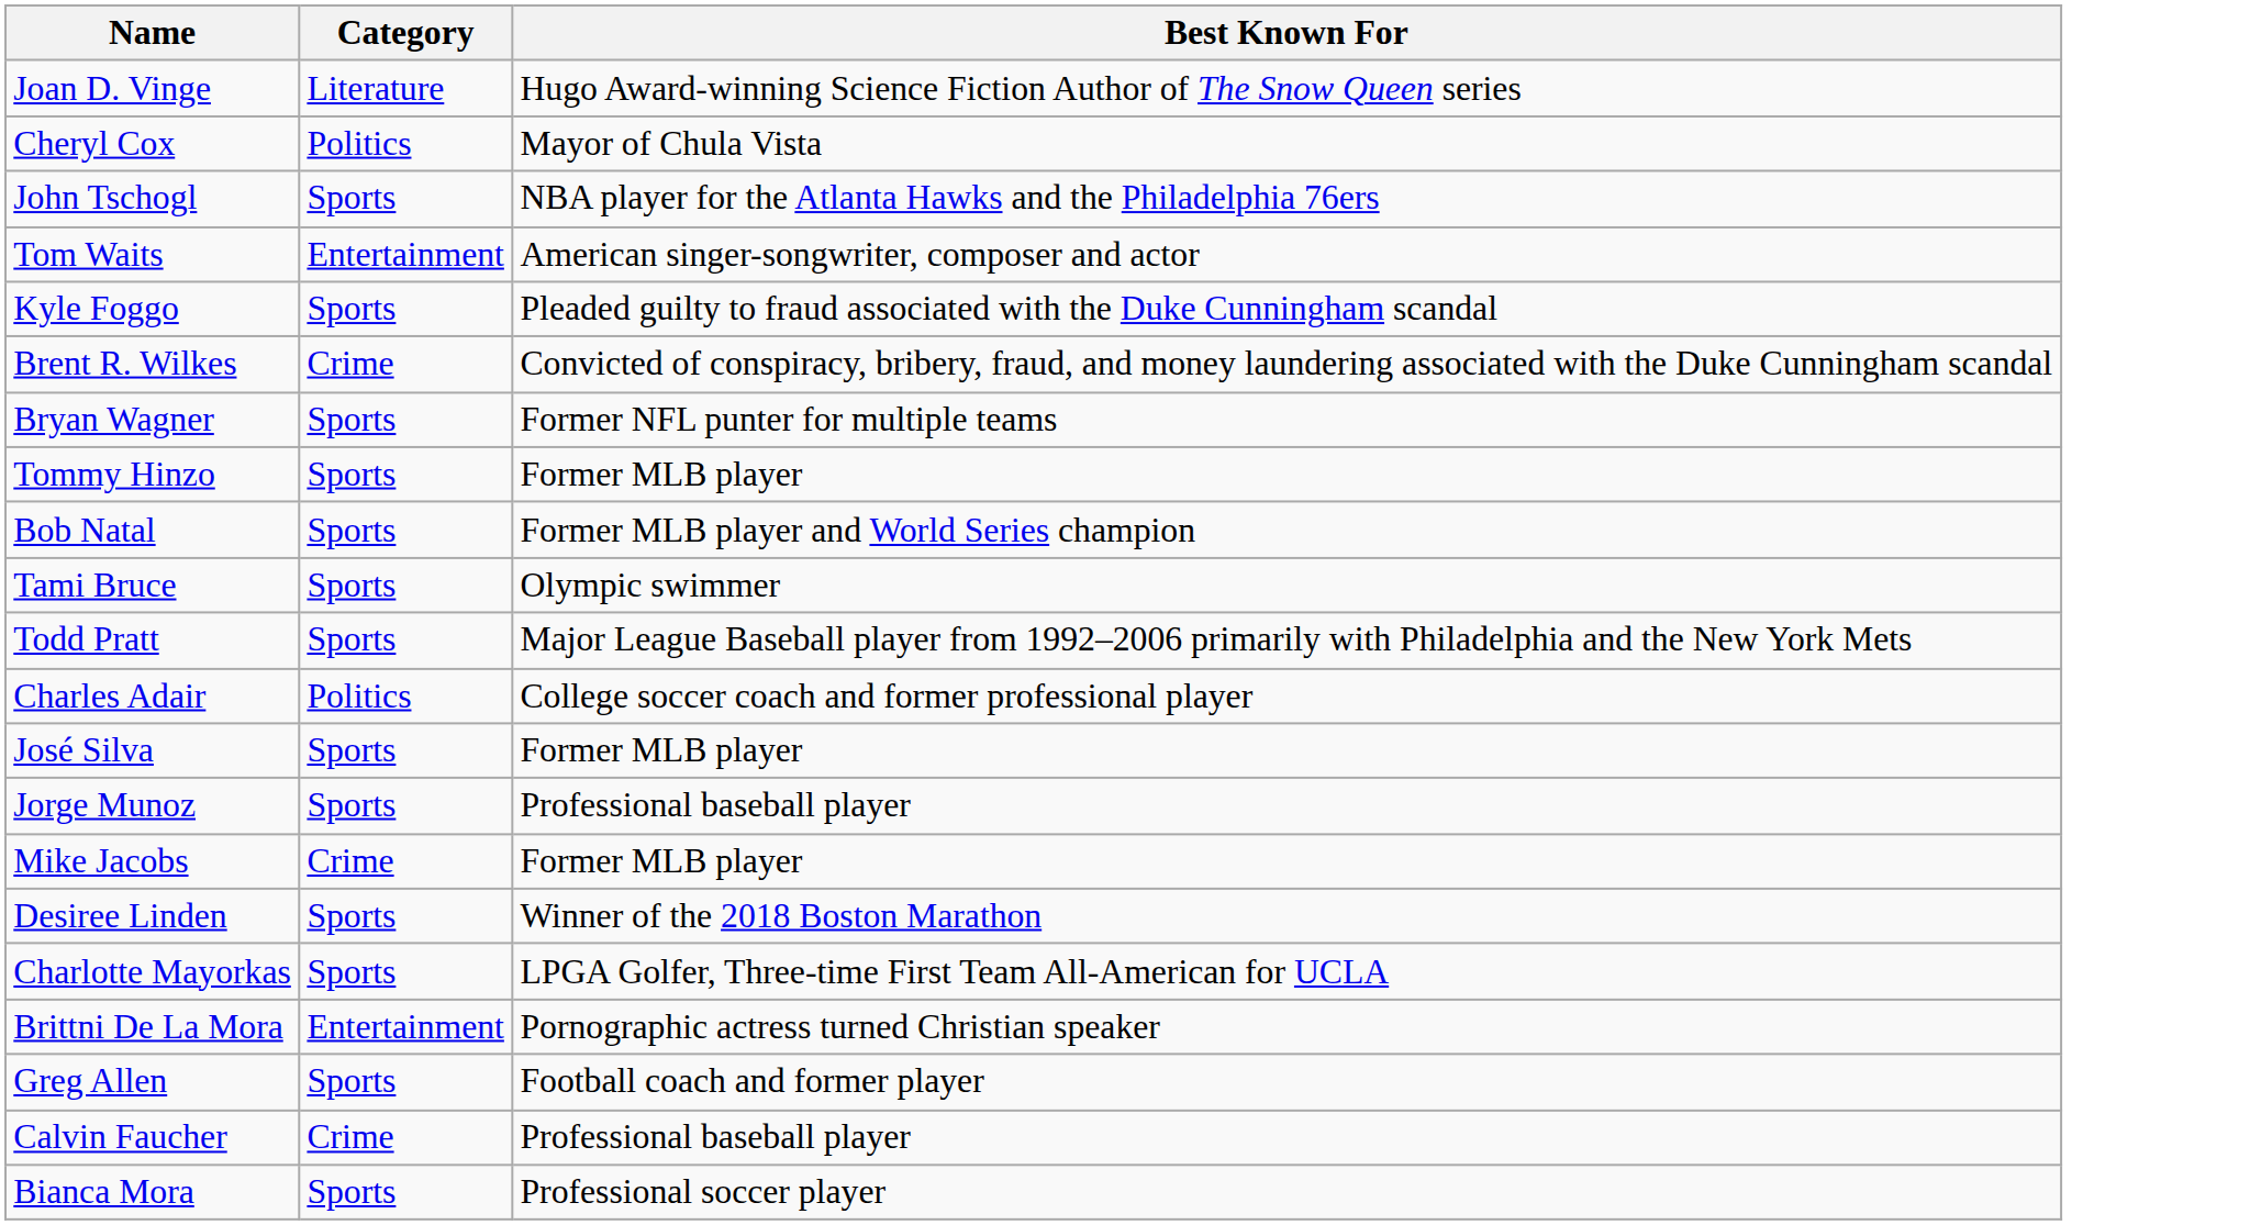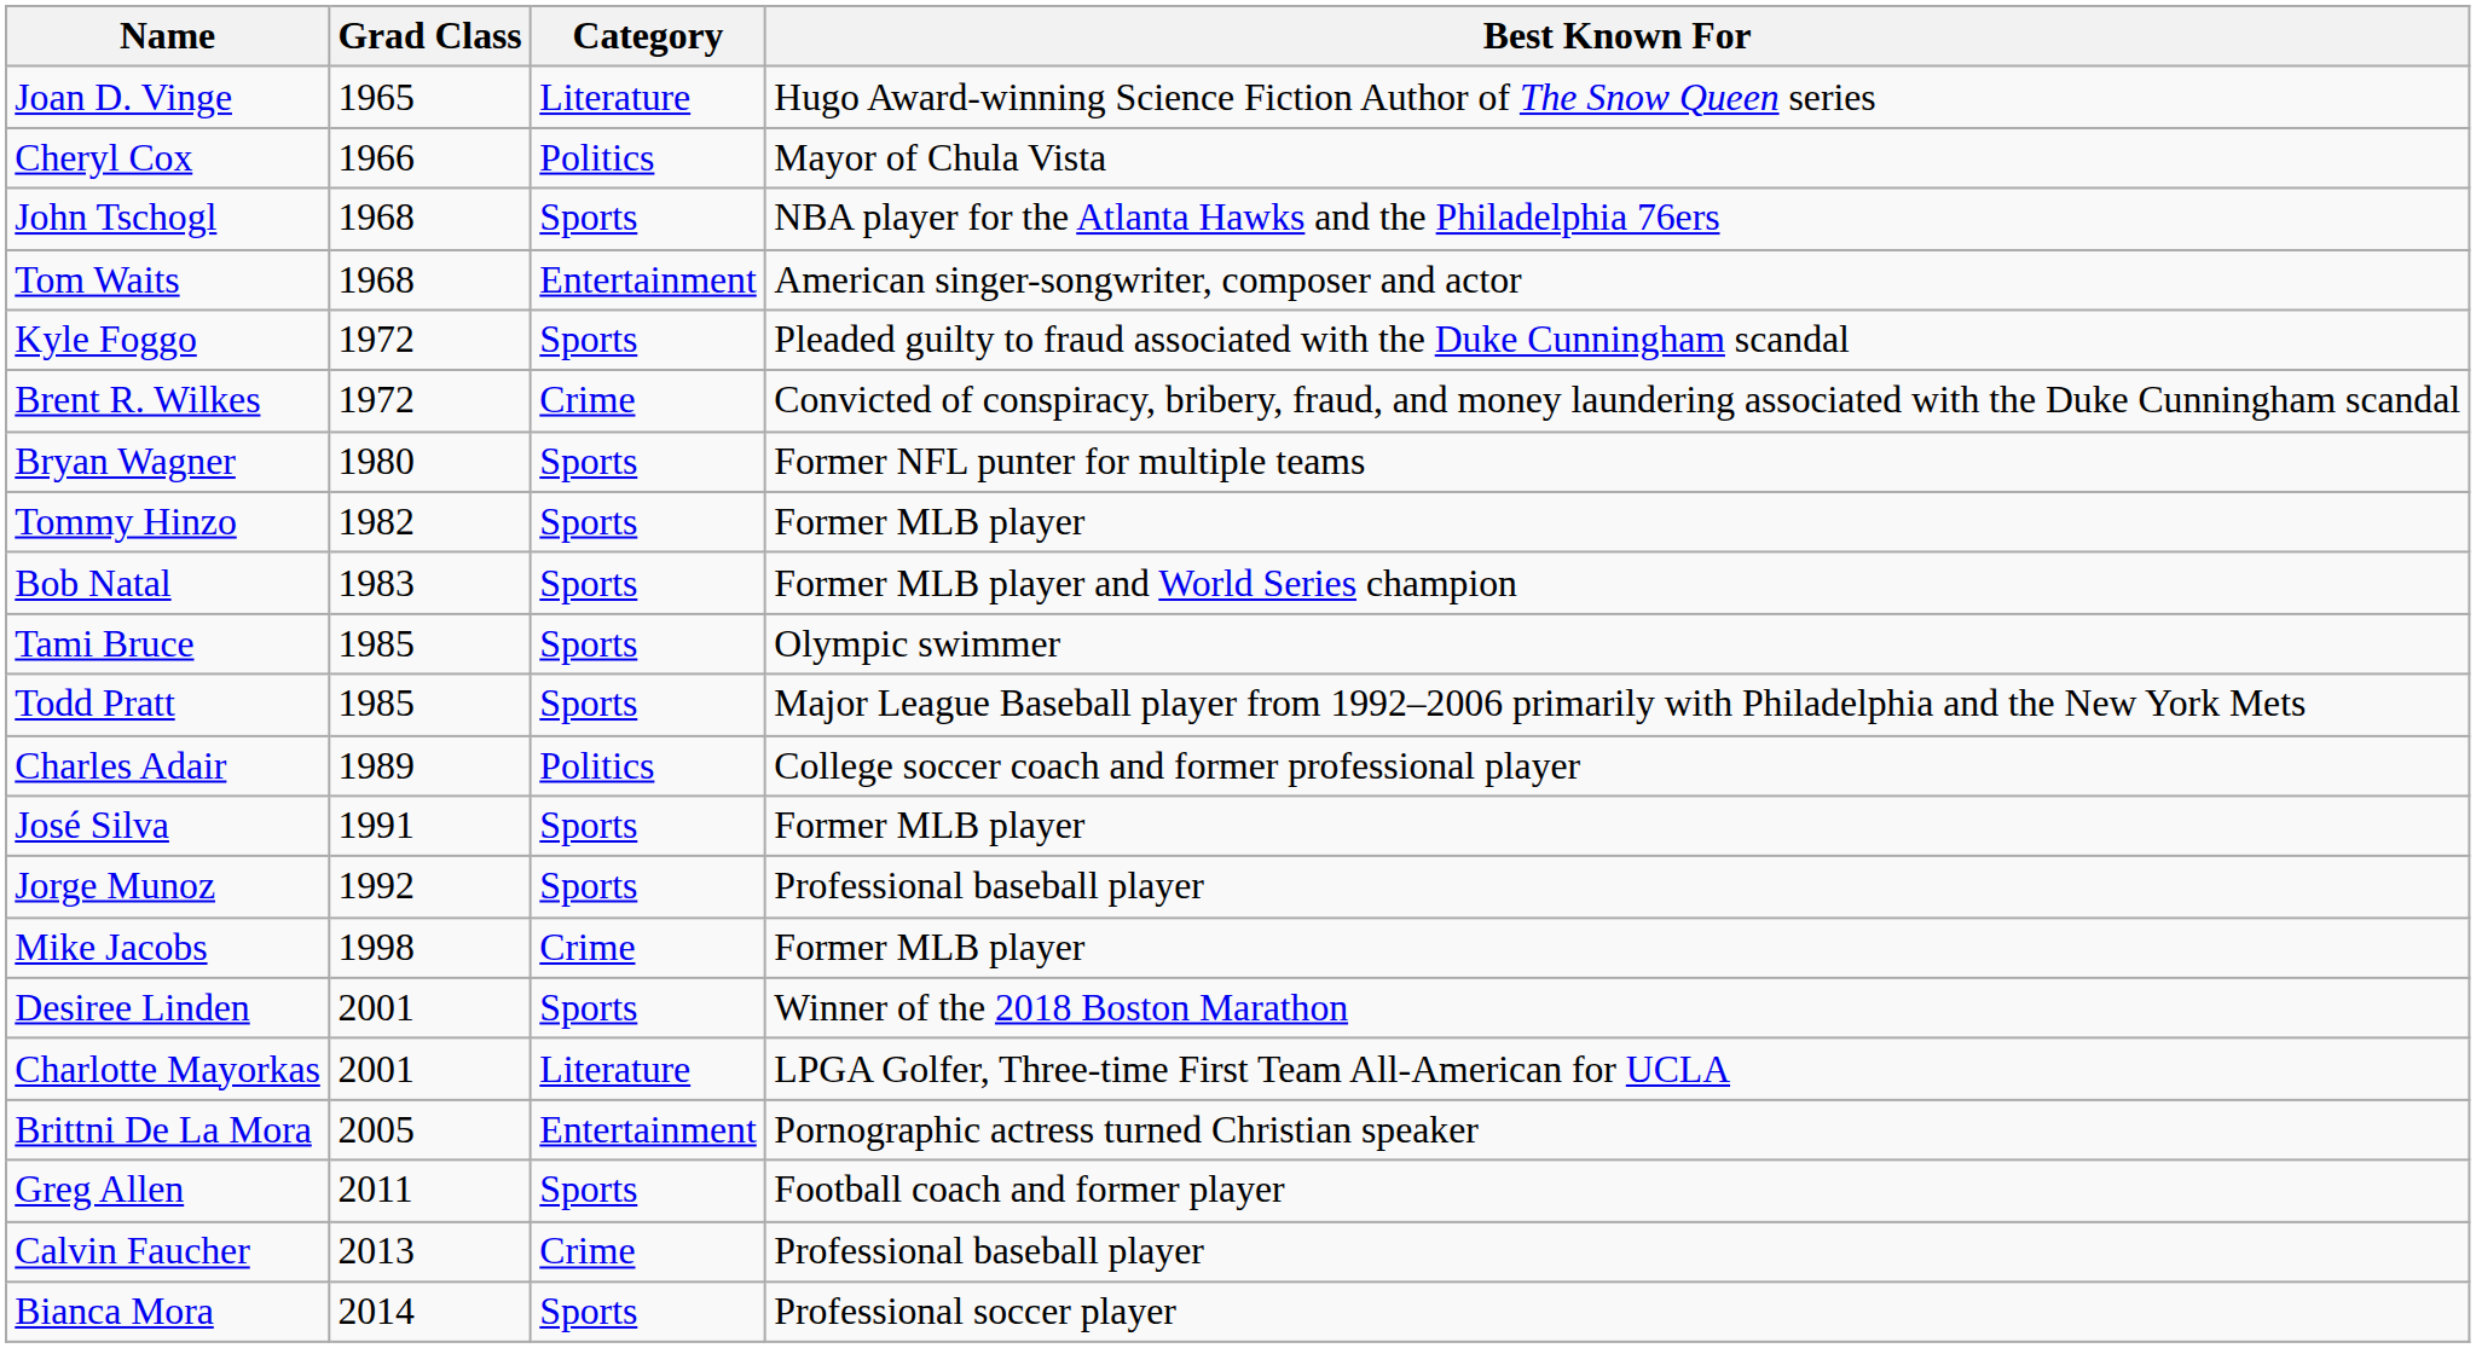 <table class="wikitable sortable plainrowheaders">
 <tr>
 <th scope="col">Name</th>
+<th scope="col">Grad Class</th>
 <th scope="col">Category</th>
 <th scope="col">Best Known For</th>
 </tr>
 <tr>
 <td><a href='#'>Joan D. Vinge</a></td>
+<td>1965</td>
 <td><a href='#'>Literature</a></td>
 <td>Hugo Award-winning Science Fiction Author of <em><a href='#'>The Snow Queen</a></em> series</td>
 </tr>
 <tr>
 <td><a href='#'>Cheryl Cox</a></td>
+<td>1966</td>
 <td><a href='#'>Politics</a></td>
 <td>Mayor of Chula Vista</td>
 </tr>
 <tr>
 <td><a href='#'>John Tschogl</a></td>
+<td>1968</td>
 <td><a href='#'>Sports</a></td>
 <td>NBA player for the <a href='#'>Atlanta Hawks</a> and the <a href='#'>Philadelphia 76ers</a></td>
 </tr>
 <tr>
 <td><a href='#'>Tom Waits</a></td>
+<td>1968</td>
 <td><a href='#'>Entertainment</a></td>
 <td>American singer-songwriter, composer and actor</td>
 </tr>
 <tr>
 <td><a href='#'>Kyle Foggo</a></td>
+<td>1972</td>
 <td><a href='#'>Sports</a></td>
 <td>Pleaded guilty to fraud associated with the <a href='#'>Duke Cunningham</a> scandal</td>
 </tr>
 <tr>
 <td><a href='#'>Brent R. Wilkes</a></td>
+<td>1972</td>
 <td><a href='#'>Crime</a></td>
 <td>Convicted of conspiracy, bribery, fraud, and money laundering associated with the Duke Cunningham scandal</td>
 </tr>
 <tr>
 <td><a href='#'>Bryan Wagner</a></td>
+<td>1980</td>
 <td><a href='#'>Sports</a></td>
 <td>Former NFL punter for multiple teams</td>
 </tr>
 <tr>
 <td><a href='#'>Tommy Hinzo</a></td>
+<td>1982</td>
 <td><a href='#'>Sports</a></td>
 <td>Former MLB player</td>
 </tr>
 <tr>
 <td><a href='#'>Bob Natal</a></td>
+<td>1983</td>
 <td><a href='#'>Sports</a></td>
 <td>Former MLB player and <a href='#'>World Series</a> champion</td>
 </tr>
 <tr>
 <td><a href='#'>Tami Bruce</a></td>
+<td>1985</td>
 <td><a href='#'>Sports</a></td>
 <td>Olympic swimmer</td>
 </tr>
 <tr>
 <td><a href='#'>Todd Pratt</a></td>
+<td>1985</td>
 <td><a href='#'>Sports</a></td>
 <td>Major League Baseball player from 1992–2006 primarily with Philadelphia and the New York Mets</td>
 </tr>
 <tr>
 <td><a href='#'>Charles Adair</a></td>
+<td>1989</td>
 <td><a href='#'>Politics</a></td>
 <td>College soccer coach and former professional player</td>
 </tr>
 <tr>
 <td><a href='#'>José Silva</a></td>
+<td>1991</td>
 <td><a href='#'>Sports</a></td>
 <td>Former MLB player</td>
 </tr>
 <tr>
 <td><a href='#'>Jorge Munoz</a></td>
+<td>1992</td>
 <td><a href='#'>Sports</a></td>
 <td>Professional baseball player</td>
 </tr>
 <tr>
 <td><a href='#'>Mike Jacobs</a></td>
+<td>1998</td>
 <td><a href='#'>Crime</a></td>
 <td>Former MLB player</td>
 </tr>
 <tr>
 <td><a href='#'>Desiree Linden</a></td>
+<td>2001</td>
 <td><a href='#'>Sports</a></td>
 <td>Winner of the <a href='#'>2018 Boston Marathon</a></td>
 </tr>
 <tr>
 <td><a href='#'>Charlotte Mayorkas</a></td>
-<td><a href='#'>Sports</a></td>
+<td>2001</td>
+<td><a href='#'>Literature</a></td>
 <td>LPGA Golfer, Three-time First Team All-American for <a href='#'>UCLA</a></td>
 </tr>
 <tr>
 <td><a href='#'>Brittni De La Mora</a></td>
+<td>2005</td>
 <td><a href='#'>Entertainment</a></td>
 <td>Pornographic actress turned Christian speaker</td>
 </tr>
 <tr>
 <td><a href='#'>Greg Allen</a></td>
+<td>2011</td>
 <td><a href='#'>Sports</a></td>
 <td>Football coach and former player</td>
 </tr>
 <tr>
 <td><a href='#'>Calvin Faucher</a></td>
+<td>2013</td>
 <td><a href='#'>Crime</a></td>
 <td>Professional baseball player</td>
 </tr>
 <tr>
 <td><a href='#'>Bianca Mora</a></td>
+<td>2014</td>
 <td><a href='#'>Sports</a></td>
 <td>Professional soccer player</td>
 </tr>
 </table>
